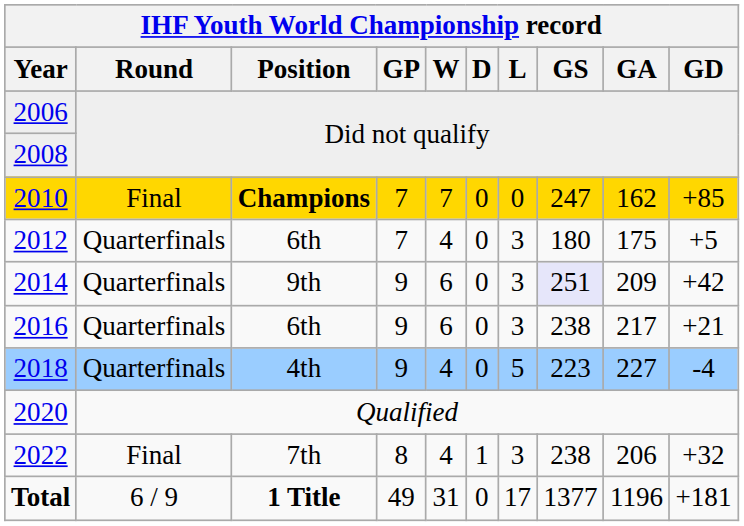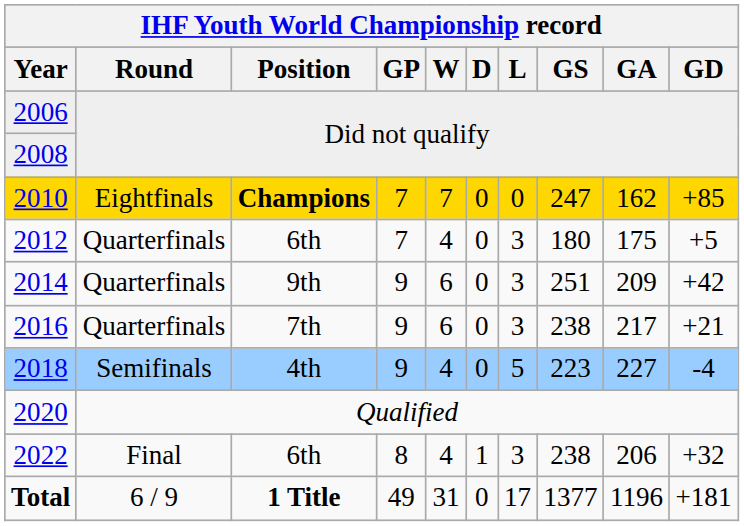 <table class="wikitable" style="text-align: center;">
 <tr>
 <th colspan=10><a href='#'>IHF Youth World Championship</a> record</th>
 </tr>
 <tr>
 <th>Year</th>
 <th>Round</th>
 <th>Position</th>
 <th>GP</th>
 <th>W</th>
 <th>D</th>
 <th>L</th>
 <th>GS</th>
 <th>GA</th>
 <th>GD</th>
 </tr>
 <tr bgcolor="efefef">
 <td> <a href='#'>2006</a></td>
 <td colspan=10 rowspan=2>Did not qualify</td>
 </tr>
 <tr bgcolor="efefef">
 <td> <a href='#'>2008</a></td>
 </tr>
 <tr bgcolor=gold>
 <td> <a href='#'>2010</a></td>
-<td>Final</td>
+<td>Eightfinals</td>
 <td><strong>Champions</strong></td>
 <td>7</td>
 <td>7</td>
 <td>0</td>
 <td>0</td>
 <td>247</td>
 <td>162</td>
 <td>+85</td>
 </tr>
 <tr>
 <td> <a href='#'>2012</a></td>
 <td>Quarterfinals</td>
 <td>6th</td>
 <td>7</td>
 <td>4</td>
 <td>0</td>
 <td>3</td>
 <td>180</td>
 <td>175</td>
 <td>+5</td>
 </tr>
 <tr>
 <td> <a href='#'>2014</a></td>
 <td>Quarterfinals</td>
 <td>9th</td>
 <td>9</td>
 <td>6</td>
 <td>0</td>
 <td>3</td>
-<td style="background: lavender;">251</td>
+<td>251</td>
 <td>209</td>
 <td>+42</td>
 </tr>
 <tr>
 <td> <a href='#'>2016</a></td>
 <td>Quarterfinals</td>
-<td>6th</td>
+<td>7th</td>
 <td>9</td>
 <td>6</td>
 <td>0</td>
 <td>3</td>
 <td>238</td>
 <td>217</td>
 <td>+21</td>
 </tr>
 <tr bgcolor=#9acdff>
 <td> <a href='#'>2018</a></td>
-<td>Quarterfinals</td>
+<td>Semifinals</td>
 <td>4th</td>
 <td>9</td>
 <td>4</td>
 <td>0</td>
 <td>5</td>
 <td>223</td>
 <td>227</td>
 <td>-4</td>
 </tr>
 <tr>
 <td> <a href='#'>2020</a></td>
 <td colspan=9><em>Qualified</em></td>
 </tr>
 <tr>
 <td> <a href='#'>2022</a></td>
 <td>Final</td>
-<td>7th</td>
+<td>6th</td>
 <td>8</td>
 <td>4</td>
 <td>1</td>
 <td>3</td>
 <td>238</td>
 <td>206</td>
 <td>+32</td>
 </tr>
 <tr>
 <td><strong>Total</strong></td>
 <td>6 / 9</td>
 <td><strong>1 Title</strong></td>
 <td>49</td>
 <td>31</td>
 <td>0</td>
 <td>17</td>
 <td>1377</td>
 <td>1196</td>
 <td>+181</td>
 </tr>
 </table>
